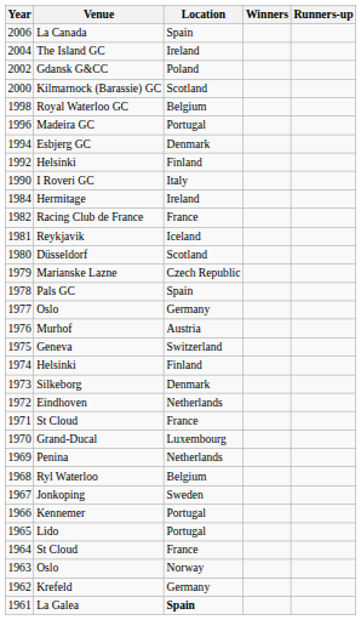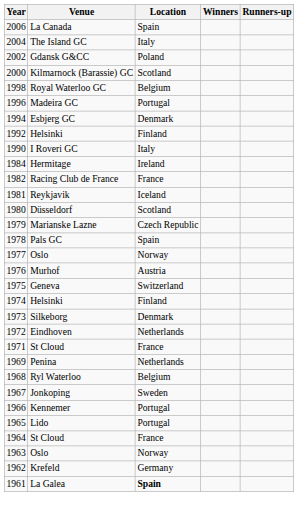 <table class="wikitable sortable">
 <tr>
 <th>Year</th>
 <th>Venue</th>
 <th>Location</th>
 <th>Winners</th>
 <th>Runners-up</th>
 </tr>
 <tr>
 <td>2006</td>
 <td>La Canada</td>
 <td>Spain</td>
 <td></td>
 <td></td>
 </tr>
 <tr>
 <td>2004</td>
 <td>The Island GC</td>
-<td>Ireland</td>
+<td>Italy</td>
 <td></td>
 <td></td>
 </tr>
 <tr>
 <td>2002</td>
 <td>Gdansk G&CC</td>
 <td>Poland</td>
 <td></td>
 <td></td>
 </tr>
 <tr>
 <td>2000</td>
 <td>Kilmarnock (Barassie) GC</td>
 <td>Scotland</td>
 <td></td>
 <td></td>
 </tr>
 <tr>
 <td>1998</td>
 <td>Royal Waterloo GC</td>
 <td>Belgium</td>
 <td></td>
 <td></td>
 </tr>
 <tr>
 <td>1996</td>
 <td>Madeira GC</td>
 <td>Portugal</td>
 <td></td>
 <td></td>
 </tr>
 <tr>
 <td>1994</td>
 <td>Esbjerg GC</td>
 <td>Denmark</td>
 <td></td>
 <td></td>
 </tr>
 <tr>
 <td>1992</td>
 <td>Helsinki</td>
 <td>Finland</td>
 <td></td>
 <td></td>
 </tr>
 <tr>
 <td>1990</td>
 <td>I Roveri GC</td>
 <td>Italy</td>
 <td></td>
 <td></td>
 </tr>
 <tr>
 <td>1984</td>
 <td>Hermitage</td>
 <td>Ireland</td>
 <td></td>
 <td></td>
 </tr>
 <tr>
 <td>1982</td>
 <td>Racing Club de France</td>
 <td>France</td>
 <td></td>
 <td></td>
 </tr>
 <tr>
 <td>1981</td>
 <td>Reykjavik</td>
 <td>Iceland</td>
 <td></td>
 <td></td>
 </tr>
 <tr>
 <td>1980</td>
 <td>Düsseldorf</td>
 <td>Scotland</td>
 <td></td>
 <td></td>
 </tr>
 <tr>
 <td>1979</td>
 <td>Marianske Lazne</td>
 <td>Czech Republic</td>
 <td></td>
 <td></td>
 </tr>
 <tr>
 <td>1978</td>
 <td>Pals GC</td>
 <td>Spain</td>
 <td></td>
 <td></td>
 </tr>
 <tr>
 <td>1977</td>
 <td>Oslo</td>
-<td>Germany</td>
+<td>Norway</td>
 <td></td>
 <td></td>
 </tr>
 <tr>
 <td>1976</td>
 <td>Murhof</td>
 <td>Austria</td>
 <td></td>
 <td></td>
 </tr>
 <tr>
 <td>1975</td>
 <td>Geneva</td>
 <td>Switzerland</td>
 <td></td>
 <td></td>
 </tr>
 <tr>
 <td>1974</td>
 <td>Helsinki</td>
 <td>Finland</td>
 <td></td>
 <td></td>
 </tr>
 <tr>
 <td>1973</td>
 <td>Silkeborg</td>
 <td>Denmark</td>
 <td></td>
 <td></td>
 </tr>
 <tr>
 <td>1972</td>
 <td>Eindhoven</td>
 <td>Netherlands</td>
 <td></td>
 <td></td>
 </tr>
 <tr>
 <td>1971</td>
 <td>St Cloud</td>
 <td>France</td>
-<td></td>
-<td></td>
-</tr>
-<tr>
-<td>1970</td>
-<td>Grand-Ducal</td>
-<td>Luxembourg</td>
 <td></td>
 <td></td>
 </tr>
 <tr>
 <td>1969</td>
 <td>Penina</td>
 <td>Netherlands</td>
 <td></td>
 <td></td>
 </tr>
 <tr>
 <td>1968</td>
 <td>Ryl Waterloo</td>
 <td>Belgium</td>
 <td></td>
 <td></td>
 </tr>
 <tr>
 <td>1967</td>
 <td>Jonkoping</td>
 <td>Sweden</td>
 <td></td>
 <td></td>
 </tr>
 <tr>
 <td>1966</td>
 <td>Kennemer</td>
 <td>Portugal</td>
 <td></td>
 <td></td>
 </tr>
 <tr>
 <td>1965</td>
 <td>Lido</td>
 <td>Portugal</td>
 <td></td>
 <td></td>
 </tr>
 <tr>
 <td>1964</td>
 <td>St Cloud</td>
 <td>France</td>
 <td></td>
 <td></td>
 </tr>
 <tr>
 <td>1963</td>
 <td>Oslo</td>
 <td>Norway</td>
 <td></td>
 <td></td>
 </tr>
 <tr>
 <td>1962</td>
 <td>Krefeld</td>
 <td>Germany</td>
 <td></td>
 <td></td>
 </tr>
 <tr>
 <td>1961</td>
 <td>La Galea</td>
 <td><strong>Spain</strong></td>
 <td></td>
 <td></td>
 </tr>
 </table>
